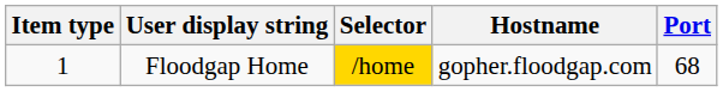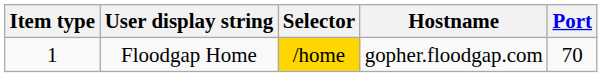 <table class="wikitable" style="text-align:center">
 <tr>
 <th>Item type</th>
 <th>User display string</th>
 <th>Selector</th>
 <th>Hostname</th>
 <th><a href='#'>Port</a></th>
 </tr>
 <tr>
 <td>1</td>
 <td>Floodgap Home</td>
 <td style="background: gold;">/home</td>
 <td>gopher.floodgap.com</td>
-<td>68</td>
+<td>70</td>
 </tr>
 </table>
